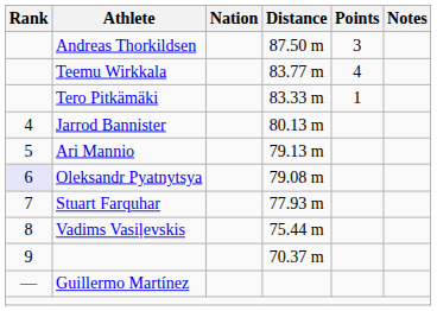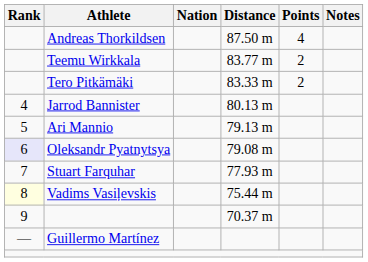 <table class="wikitable mw-datatable sortable" style="text-align:center;">
 <tr>
 <th>Rank</th>
 <th>Athlete</th>
 <th>Nation</th>
 <th>Distance</th>
 <th>Points</th>
 <th>Notes</th>
 </tr>
 <tr>
 <td></td>
 <td align=left><a href='#'>Andreas Thorkildsen</a></td>
 <td align=left></td>
 <td>87.50 m</td>
-<td>3</td>
+<td>4</td>
 <td></td>
 </tr>
 <tr>
 <td></td>
 <td align=left><a href='#'>Teemu Wirkkala</a></td>
 <td align=left></td>
 <td>83.77 m</td>
-<td>4</td>
+<td>2</td>
 <td></td>
 </tr>
 <tr>
 <td></td>
 <td align=left><a href='#'>Tero Pitkämäki</a></td>
 <td align=left></td>
 <td>83.33 m</td>
-<td>1</td>
+<td>2</td>
 <td></td>
 </tr>
 <tr>
 <td>4</td>
 <td align=left><a href='#'>Jarrod Bannister</a></td>
 <td align=left></td>
 <td>80.13 m</td>
 <td></td>
 <td></td>
 </tr>
 <tr>
 <td>5</td>
 <td align=left><a href='#'>Ari Mannio</a></td>
 <td align=left></td>
 <td>79.13 m</td>
 <td></td>
 <td></td>
 </tr>
 <tr>
 <td style="background: lavender;">6</td>
 <td align=left><a href='#'>Oleksandr Pyatnytsya</a></td>
 <td align=left></td>
 <td>79.08 m</td>
 <td></td>
 <td></td>
 </tr>
 <tr>
 <td>7</td>
 <td align=left><a href='#'>Stuart Farquhar</a></td>
 <td align=left></td>
 <td>77.93 m</td>
 <td></td>
 <td></td>
 </tr>
 <tr>
-<td>8</td>
+<td style="background: lightyellow;">8</td>
 <td align=left><a href='#'>Vadims Vasiļevskis</a></td>
 <td align=left></td>
 <td>75.44 m</td>
 <td></td>
 <td></td>
 </tr>
 <tr>
 <td>9</td>
 <td align=left></td>
 <td align=left></td>
 <td>70.37 m</td>
 <td></td>
 <td></td>
 </tr>
 <tr>
 <td>—</td>
 <td align=left><a href='#'>Guillermo Martínez</a></td>
 <td align=left></td>
 <td></td>
 <td></td>
 <td></td>
 </tr>
 <tr class="sortbottom">
 <td colspan=6></td>
 </tr>
 </table>
